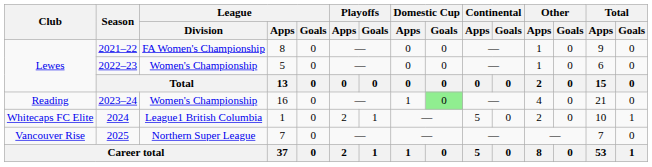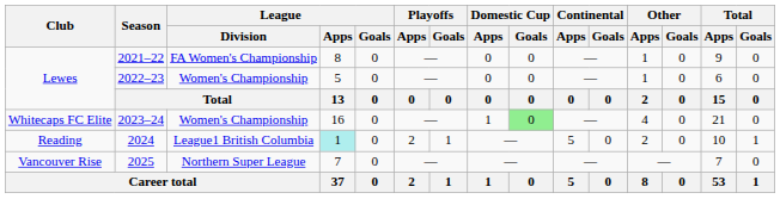 <table class="wikitable" style="text-align: center;">
 <tr>
 <th rowspan="2">Club</th>
 <th rowspan="2">Season</th>
 <th colspan="3">League</th>
 <th colspan="2">Playoffs</th>
 <th colspan="2">Domestic Cup</th>
 <th colspan="2">Continental</th>
 <th colspan="2">Other</th>
 <th colspan="2">Total</th>
 </tr>
 <tr>
 <th>Division</th>
 <th>Apps</th>
 <th>Goals</th>
 <th>Apps</th>
 <th>Goals</th>
 <th>Apps</th>
 <th>Goals</th>
 <th>Apps</th>
 <th>Goals</th>
 <th>Apps</th>
 <th>Goals</th>
 <th>Apps</th>
 <th>Goals</th>
 </tr>
 <tr>
 <td rowspan=3><a href='#'>Lewes</a></td>
 <td><a href='#'>2021–22</a></td>
 <td><a href='#'>FA Women's Championship</a></td>
 <td>8</td>
 <td>0</td>
 <td colspan="2">—</td>
 <td>0</td>
 <td>0</td>
 <td colspan="2">—</td>
 <td>1</td>
 <td>0</td>
 <td>9</td>
 <td>0</td>
 </tr>
 <tr>
 <td><a href='#'>2022–23</a></td>
 <td><a href='#'>Women's Championship</a></td>
 <td>5</td>
 <td>0</td>
 <td colspan="2">—</td>
 <td>0</td>
 <td>0</td>
 <td colspan="2">—</td>
 <td>1</td>
 <td>0</td>
 <td>6</td>
 <td>0</td>
 </tr>
 <tr>
 <th colspan="2">Total</th>
 <th>13</th>
 <th>0</th>
 <th>0</th>
 <th>0</th>
 <th>0</th>
 <th>0</th>
 <th>0</th>
 <th>0</th>
 <th>2</th>
 <th>0</th>
 <th>15</th>
 <th>0</th>
 </tr>
 <tr>
-<td><a href='#'>Reading</a></td>
+<td><a href='#'>Whitecaps FC Elite</a></td>
 <td><a href='#'>2023–24</a></td>
 <td><a href='#'>Women's Championship</a></td>
 <td>16</td>
 <td>0</td>
 <td colspan="2">—</td>
 <td>1</td>
 <td style="background: lightgreen;">0</td>
 <td colspan="2">—</td>
 <td>4</td>
 <td>0</td>
 <td>21</td>
 <td>0</td>
 </tr>
 <tr>
-<td><a href='#'>Whitecaps FC Elite</a></td>
+<td><a href='#'>Reading</a></td>
 <td><a href='#'>2024</a></td>
 <td><a href='#'>League1 British Columbia</a></td>
-<td>1</td>
+<td style="background: paleturquoise;">1</td>
 <td>0</td>
 <td>2</td>
 <td>1</td>
 <td colspan="2">—</td>
 <td>5</td>
 <td>0</td>
 <td>2</td>
 <td>0</td>
 <td>10</td>
 <td>1</td>
 </tr>
 <tr>
 <td><a href='#'>Vancouver Rise</a></td>
 <td><a href='#'>2025</a></td>
 <td><a href='#'>Northern Super League</a></td>
 <td>7</td>
 <td>0</td>
 <td colspan="2">—</td>
 <td colspan="2">—</td>
 <td colspan="2">—</td>
 <td colspan="2">—</td>
 <td>7</td>
 <td>0</td>
 </tr>
 <tr>
 <th colspan="3">Career total</th>
 <th>37</th>
 <th>0</th>
 <th>2</th>
 <th>1</th>
 <th>1</th>
 <th>0</th>
 <th>5</th>
 <th>0</th>
 <th>8</th>
 <th>0</th>
 <th>53</th>
 <th>1</th>
 </tr>
 </table>
